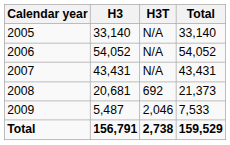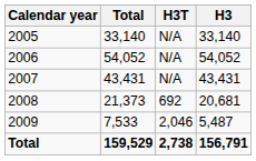 <table class="wikitable">
 <tr>
 <th>Calendar year</th>
+<th>Total</th>
+<th>H3T</th>
 <th>H3</th>
-<th>H3T</th>
-<th>Total</th>
 </tr>
 <tr>
 <td>2005</td>
 <td>33,140</td>
 <td>N/A</td>
 <td>33,140</td>
 </tr>
 <tr>
 <td>2006</td>
 <td>54,052</td>
 <td>N/A</td>
 <td>54,052</td>
 </tr>
 <tr>
 <td>2007</td>
 <td>43,431</td>
 <td>N/A</td>
 <td>43,431</td>
 </tr>
 <tr>
 <td>2008</td>
+<td>21,373</td>
+<td>692</td>
 <td>20,681</td>
-<td>692</td>
-<td>21,373</td>
 </tr>
 <tr>
 <td>2009</td>
+<td>7,533</td>
+<td>2,046</td>
 <td>5,487</td>
-<td>2,046</td>
-<td>7,533</td>
 </tr>
 <tr>
 <td><strong>Total</strong></td>
+<td><strong>159,529</strong></td>
+<td><strong>2,738</strong></td>
 <td><strong>156,791</strong></td>
-<td><strong>2,738</strong></td>
-<td><strong>159,529</strong></td>
 </tr>
 </table>
